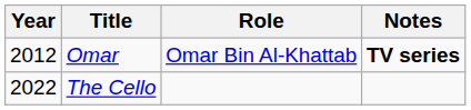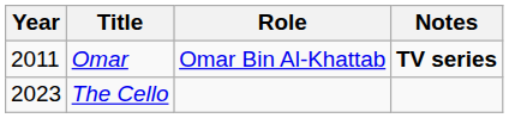 <table class="wikitable">
 <tr>
 <th>Year</th>
 <th>Title</th>
 <th>Role</th>
 <th>Notes</th>
 </tr>
 <tr>
-<td>2012</td>
+<td>2011</td>
 <td><em><a href='#'>Omar</a></em></td>
 <td><a href='#'>Omar Bin Al-Khattab</a></td>
 <td><strong>TV series</strong></td>
 </tr>
 <tr>
-<td>2022</td>
+<td>2023</td>
 <td><em><a href='#'>The Cello</a></em></td>
 <td></td>
 <td></td>
 </tr>
 </table>
